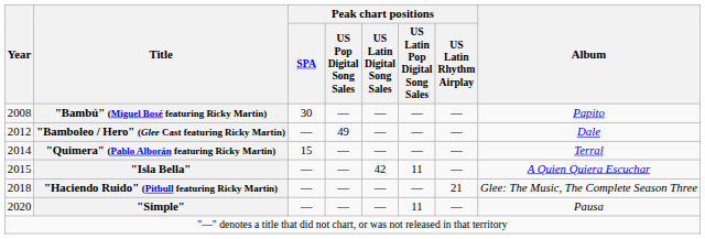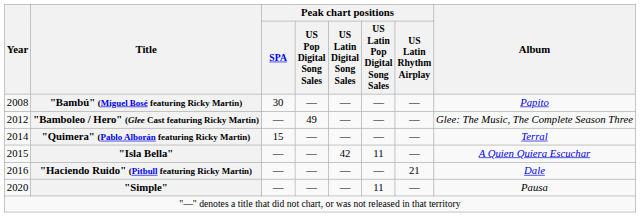 <table class="wikitable plainrowheaders" style="text-align:center">
 <tr>
 <th scope="col" rowspan="2">Year</th>
 <th scope="col" rowspan="2">Title</th>
 <th colspan="5">Peak chart positions</th>
 <th scope="col" rowspan="2">Album</th>
 </tr>
 <tr>
 <th scope="col" style="width:3em;font-size:90%;"><a href='#'>SPA</a><br></th>
 <th scope="col" style="width:3em;font-size:90%;">US Pop Digital Song Sales<br></th>
 <th scope="col" style="width:3em;font-size:90%;">US Latin Digital Song Sales<br></th>
 <th scope="col" style="width:3em;font-size:90%;">US Latin Pop Digital Song Sales<br></th>
 <th scope="col" style="width:3em;font-size:90%;">US Latin Rhythm Airplay<br></th>
 </tr>
 <tr>
 <td>2008</td>
 <th scope="row">"Bambú" <small>(<a href='#'>Miguel Bosé</a> featuring Ricky Martin)</small></th>
 <td>30</td>
 <td>—</td>
 <td>—</td>
 <td>—</td>
 <td>—</td>
 <td><em><a href='#'>Papito</a></em></td>
 </tr>
 <tr>
 <td>2012</td>
 <th scope="row">"Bamboleo / Hero" <small>(<em>Glee</em> Cast featuring Ricky Martin)</small></th>
 <td>—</td>
 <td>49</td>
 <td>—</td>
 <td>—</td>
 <td>—</td>
-<td><em><a href='#'>Dale</a></em></td>
+<td><em>Glee: The Music, The Complete Season Three</em></td>
 </tr>
 <tr>
 <td>2014</td>
 <th scope="row">"Quimera" <small>(<a href='#'>Pablo Alborán</a> featuring Ricky Martin)</small></th>
 <td>15</td>
 <td>—</td>
 <td>—</td>
 <td>—</td>
 <td>—</td>
 <td><em><a href='#'>Terral</a></em></td>
 </tr>
 <tr>
 <td>2015</td>
 <th scope="row">"Isla Bella"</th>
 <td>—</td>
 <td>—</td>
 <td>42</td>
 <td>11</td>
 <td>—</td>
 <td><em><a href='#'>A Quien Quiera Escuchar</a></em></td>
 </tr>
 <tr>
-<td>2018</td>
+<td>2016</td>
 <th scope="row">"Haciendo Ruido" <small>(<a href='#'>Pitbull</a> featuring Ricky Martin)</small></th>
 <td>—</td>
 <td>—</td>
 <td>—</td>
 <td>—</td>
 <td>21</td>
-<td><em>Glee: The Music, The Complete Season Three</em></td>
+<td><em><a href='#'>Dale</a></em></td>
 </tr>
 <tr>
 <td>2020</td>
 <th scope="row">"Simple"</th>
 <td>—</td>
 <td>—</td>
 <td>—</td>
 <td>11</td>
 <td>—</td>
 <td><em>Pausa</em></td>
 </tr>
 <tr>
 <td colspan="8" style="font-size:90%">"—" denotes a title that did not chart, or was not released in that territory</td>
 </tr>
 </table>
